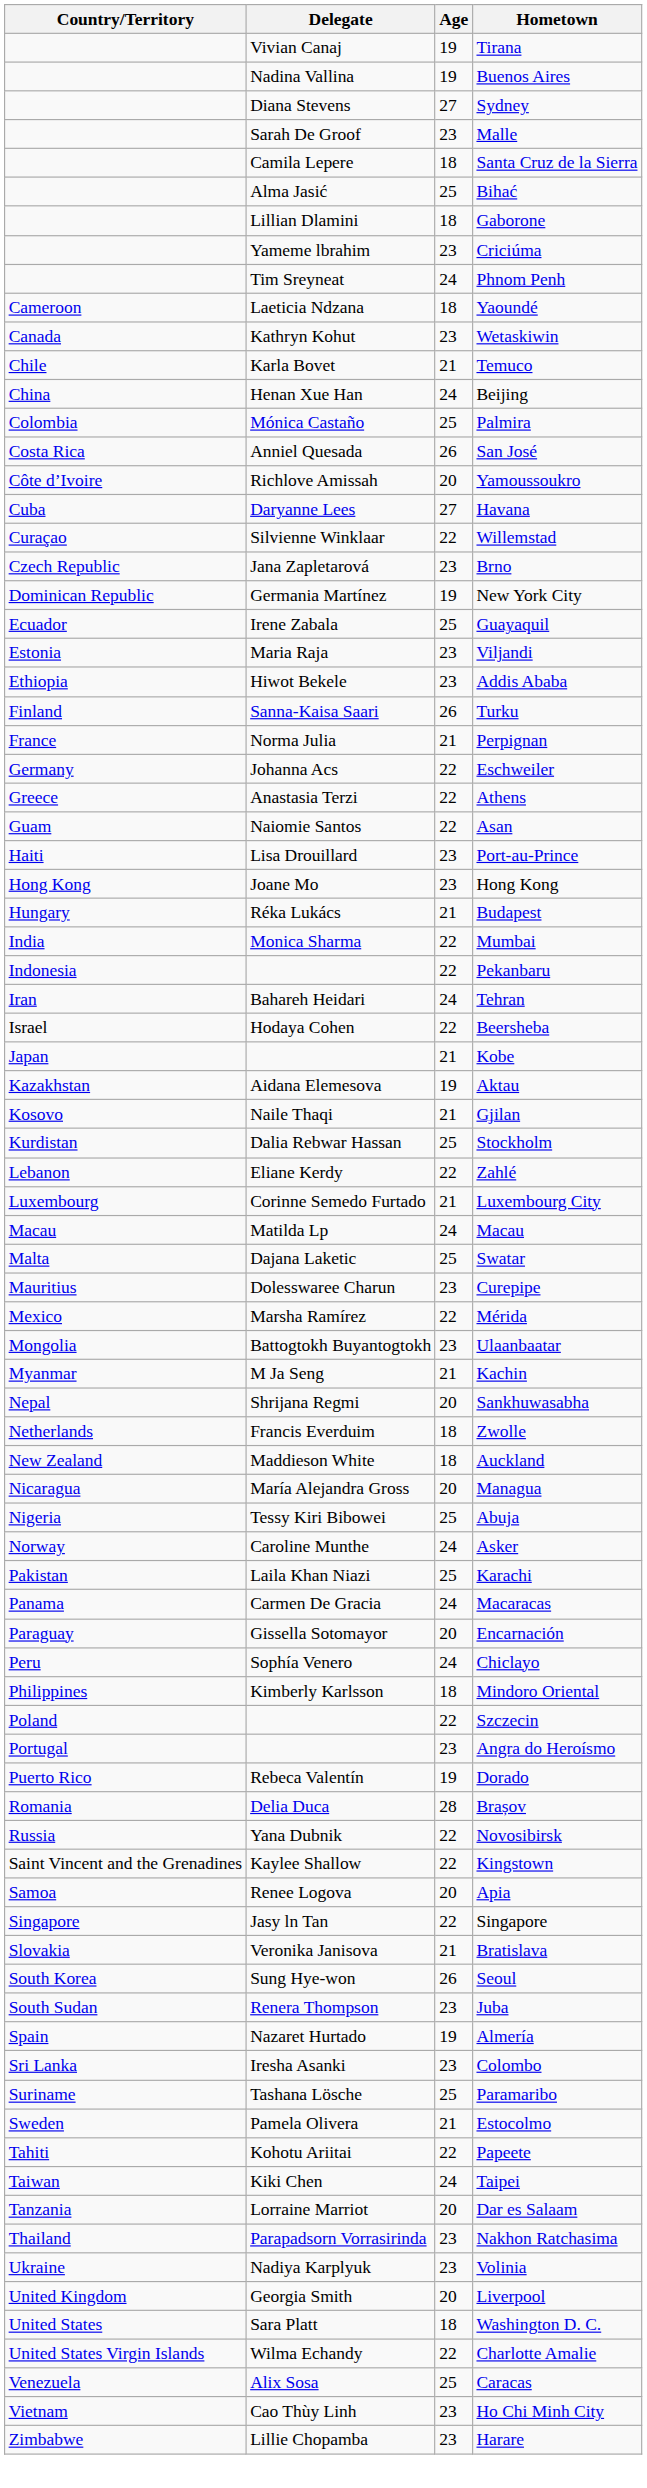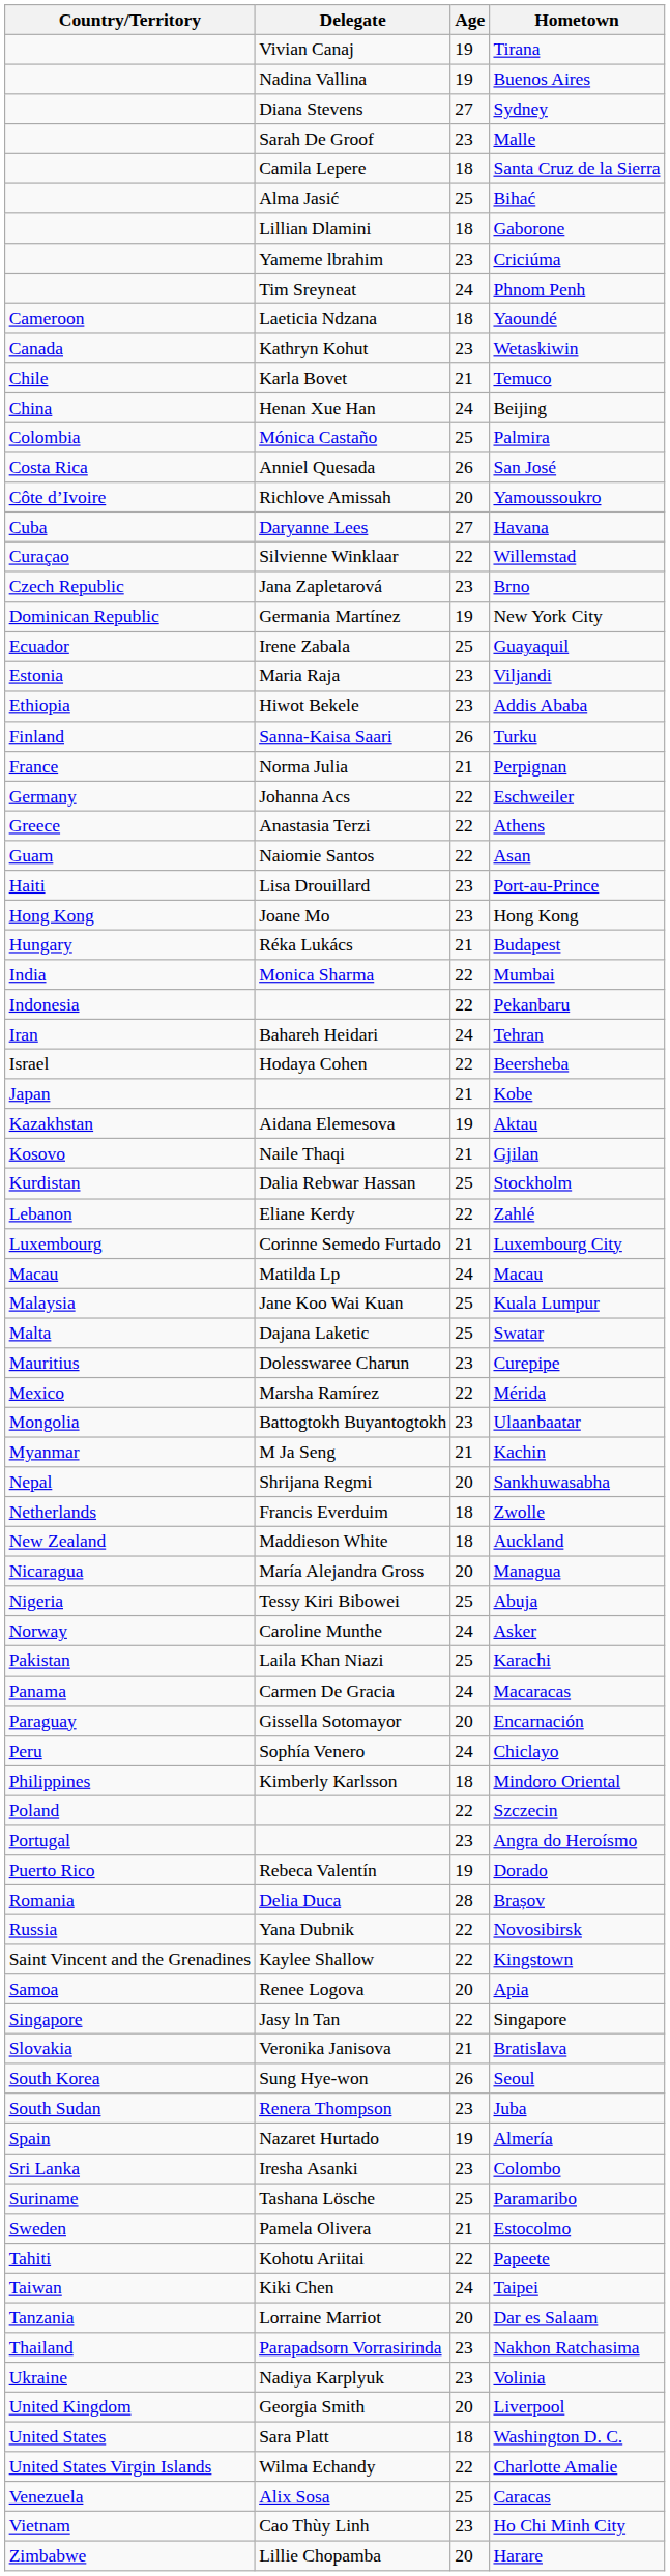 <table class="wikitable sortable" style="font-size: 95%;">
 <tr>
 <th>Country/Territory</th>
 <th>Delegate</th>
 <th>Age</th>
 <th>Hometown</th>
 </tr>
 <tr>
 <td></td>
 <td>Vivian Canaj</td>
 <td>19</td>
 <td><a href='#'>Tirana</a></td>
 </tr>
 <tr>
 <td></td>
 <td>Nadina Vallina</td>
 <td>19</td>
 <td><a href='#'>Buenos Aires</a></td>
 </tr>
 <tr>
 <td></td>
 <td>Diana Stevens</td>
 <td>27</td>
 <td><a href='#'>Sydney</a></td>
 </tr>
 <tr>
 <td></td>
 <td>Sarah De Groof</td>
 <td>23</td>
 <td><a href='#'>Malle</a></td>
 </tr>
 <tr>
 <td></td>
 <td>Camila Lepere</td>
 <td>18</td>
 <td><a href='#'>Santa Cruz de la Sierra</a></td>
 </tr>
 <tr>
 <td></td>
 <td>Alma Jasić</td>
 <td>25</td>
 <td><a href='#'>Bihać</a></td>
 </tr>
 <tr>
 <td></td>
 <td>Lillian Dlamini</td>
 <td>18</td>
 <td><a href='#'>Gaborone</a></td>
 </tr>
 <tr>
 <td></td>
 <td>Yameme lbrahim</td>
 <td>23</td>
 <td><a href='#'>Criciúma</a></td>
 </tr>
 <tr>
 <td></td>
 <td>Tim Sreyneat</td>
 <td>24</td>
 <td><a href='#'>Phnom Penh</a></td>
 </tr>
 <tr>
 <td> <a href='#'>Cameroon</a></td>
 <td>Laeticia Ndzana</td>
 <td>18</td>
 <td><a href='#'>Yaoundé</a></td>
 </tr>
 <tr>
 <td> <a href='#'>Canada</a></td>
 <td>Kathryn Kohut</td>
 <td>23</td>
 <td><a href='#'>Wetaskiwin</a></td>
 </tr>
 <tr>
 <td> <a href='#'>Chile</a></td>
 <td>Karla Bovet</td>
 <td>21</td>
 <td><a href='#'>Temuco</a></td>
 </tr>
 <tr>
 <td> <a href='#'>China</a></td>
 <td>Henan Xue Han</td>
 <td>24</td>
 <td>Beijing</td>
 </tr>
 <tr>
 <td> <a href='#'>Colombia</a></td>
 <td><a href='#'>Mónica Castaño</a></td>
 <td>25</td>
 <td><a href='#'>Palmira</a></td>
 </tr>
 <tr>
 <td> <a href='#'>Costa Rica</a></td>
 <td>Anniel Quesada</td>
 <td>26</td>
 <td><a href='#'>San José</a></td>
 </tr>
 <tr>
 <td> <a href='#'>Côte d’Ivoire</a></td>
 <td>Richlove Amissah</td>
 <td>20</td>
 <td><a href='#'>Yamoussoukro</a></td>
 </tr>
 <tr>
 <td> <a href='#'>Cuba</a></td>
 <td><a href='#'>Daryanne Lees</a></td>
 <td>27</td>
 <td><a href='#'>Havana</a></td>
 </tr>
 <tr>
 <td> <a href='#'>Curaçao</a></td>
 <td>Silvienne Winklaar</td>
 <td>22</td>
 <td><a href='#'>Willemstad</a></td>
 </tr>
 <tr>
 <td> <a href='#'>Czech Republic</a></td>
 <td>Jana Zapletarová</td>
 <td>23</td>
 <td><a href='#'>Brno</a></td>
 </tr>
 <tr>
 <td> <a href='#'>Dominican Republic</a></td>
 <td>Germania Martínez</td>
 <td>19</td>
 <td>New York City</td>
 </tr>
 <tr>
 <td> <a href='#'>Ecuador</a></td>
 <td>Irene Zabala</td>
 <td>25</td>
 <td><a href='#'>Guayaquil</a></td>
 </tr>
 <tr>
 <td> <a href='#'>Estonia</a></td>
 <td>Maria Raja</td>
 <td>23</td>
 <td><a href='#'>Viljandi</a></td>
 </tr>
 <tr>
 <td> <a href='#'>Ethiopia</a></td>
 <td>Hiwot Bekele</td>
 <td>23</td>
 <td><a href='#'>Addis Ababa</a></td>
 </tr>
 <tr>
 <td> <a href='#'>Finland</a></td>
 <td><a href='#'>Sanna-Kaisa Saari</a></td>
 <td>26</td>
 <td><a href='#'>Turku</a></td>
 </tr>
 <tr>
 <td> <a href='#'>France</a></td>
 <td>Norma Julia</td>
 <td>21</td>
 <td><a href='#'>Perpignan</a></td>
 </tr>
 <tr>
 <td> <a href='#'>Germany</a></td>
 <td>Johanna Acs</td>
 <td>22</td>
 <td><a href='#'>Eschweiler</a></td>
 </tr>
 <tr>
 <td> <a href='#'>Greece</a></td>
 <td>Anastasia Terzi</td>
 <td>22</td>
 <td><a href='#'>Athens</a></td>
 </tr>
 <tr>
 <td> <a href='#'>Guam</a></td>
 <td>Naiomie Santos</td>
 <td>22</td>
 <td><a href='#'>Asan</a></td>
 </tr>
 <tr>
 <td> <a href='#'>Haiti</a></td>
 <td>Lisa Drouillard</td>
 <td>23</td>
 <td><a href='#'>Port-au-Prince</a></td>
 </tr>
 <tr>
 <td> <a href='#'>Hong Kong</a></td>
 <td>Joane Mo</td>
 <td>23</td>
 <td>Hong Kong</td>
 </tr>
 <tr>
 <td> <a href='#'>Hungary</a></td>
 <td>Réka Lukács</td>
 <td>21</td>
 <td><a href='#'>Budapest</a></td>
 </tr>
 <tr>
 <td> <a href='#'>India</a></td>
 <td><a href='#'>Monica Sharma</a></td>
 <td>22</td>
 <td><a href='#'>Mumbai</a></td>
 </tr>
 <tr>
 <td> <a href='#'>Indonesia</a></td>
 <td></td>
 <td>22</td>
 <td><a href='#'>Pekanbaru</a></td>
 </tr>
 <tr>
 <td> <a href='#'>Iran</a></td>
 <td>Bahareh Heidari</td>
 <td>24</td>
 <td><a href='#'>Tehran</a></td>
 </tr>
 <tr>
 <td> Israel</td>
 <td>Hodaya Cohen</td>
 <td>22</td>
 <td><a href='#'>Beersheba</a></td>
 </tr>
 <tr>
 <td> <a href='#'>Japan</a></td>
 <td></td>
 <td>21</td>
 <td><a href='#'>Kobe</a></td>
 </tr>
 <tr>
 <td> <a href='#'>Kazakhstan</a></td>
 <td>Aidana Elemesova</td>
 <td>19</td>
 <td><a href='#'>Aktau</a></td>
 </tr>
 <tr>
 <td> <a href='#'>Kosovo</a></td>
 <td>Naile Thaqi</td>
 <td>21</td>
 <td><a href='#'>Gjilan</a></td>
 </tr>
 <tr>
 <td> <a href='#'>Kurdistan</a></td>
 <td>Dalia Rebwar Hassan</td>
 <td>25</td>
 <td><a href='#'>Stockholm</a></td>
 </tr>
 <tr>
 <td> <a href='#'>Lebanon</a></td>
 <td>Eliane Kerdy</td>
 <td>22</td>
 <td><a href='#'>Zahlé</a></td>
 </tr>
 <tr>
 <td> <a href='#'>Luxembourg</a></td>
 <td>Corinne Semedo Furtado</td>
 <td>21</td>
 <td><a href='#'>Luxembourg City</a></td>
 </tr>
 <tr>
 <td> <a href='#'>Macau</a></td>
 <td>Matilda Lp</td>
 <td>24</td>
 <td><a href='#'>Macau</a></td>
 </tr>
 <tr>
+<td> <a href='#'>Malaysia</a></td>
+<td>Jane Koo Wai Kuan</td>
+<td>25</td>
+<td><a href='#'>Kuala Lumpur</a></td>
+</tr>
+<tr>
 <td> <a href='#'>Malta</a></td>
 <td>Dajana Laketic</td>
 <td>25</td>
 <td><a href='#'>Swatar</a></td>
 </tr>
 <tr>
 <td> <a href='#'>Mauritius</a></td>
 <td>Dolesswaree Charun</td>
 <td>23</td>
 <td><a href='#'>Curepipe</a></td>
 </tr>
 <tr>
 <td> <a href='#'>Mexico</a></td>
 <td>Marsha Ramírez</td>
 <td>22</td>
 <td><a href='#'>Mérida</a></td>
 </tr>
 <tr>
 <td> <a href='#'>Mongolia</a></td>
 <td>Battogtokh Buyantogtokh</td>
 <td>23</td>
 <td><a href='#'>Ulaanbaatar</a></td>
 </tr>
 <tr>
 <td> <a href='#'>Myanmar</a></td>
 <td>M Ja Seng</td>
 <td>21</td>
 <td><a href='#'>Kachin</a></td>
 </tr>
 <tr>
 <td> <a href='#'>Nepal</a></td>
 <td>Shrijana Regmi</td>
 <td>20</td>
 <td><a href='#'>Sankhuwasabha</a></td>
 </tr>
 <tr>
 <td> <a href='#'>Netherlands</a></td>
 <td>Francis Everduim</td>
 <td>18</td>
 <td><a href='#'>Zwolle</a></td>
 </tr>
 <tr>
 <td> <a href='#'>New Zealand</a></td>
 <td>Maddieson White</td>
 <td>18</td>
 <td><a href='#'>Auckland</a></td>
 </tr>
 <tr>
 <td> <a href='#'>Nicaragua</a></td>
 <td>María Alejandra Gross</td>
 <td>20</td>
 <td><a href='#'>Managua</a></td>
 </tr>
 <tr>
 <td> <a href='#'>Nigeria</a></td>
 <td>Tessy Kiri Bibowei</td>
 <td>25</td>
 <td><a href='#'>Abuja</a></td>
 </tr>
 <tr>
 <td> <a href='#'>Norway</a></td>
 <td>Caroline Munthe</td>
 <td>24</td>
 <td><a href='#'>Asker</a></td>
 </tr>
 <tr>
 <td> <a href='#'>Pakistan</a></td>
 <td>Laila Khan Niazi</td>
 <td>25</td>
 <td><a href='#'>Karachi</a></td>
 </tr>
 <tr>
 <td> <a href='#'>Panama</a></td>
 <td>Carmen De Gracia</td>
 <td>24</td>
 <td><a href='#'>Macaracas</a></td>
 </tr>
 <tr>
 <td> <a href='#'>Paraguay</a></td>
 <td>Gissella Sotomayor</td>
 <td>20</td>
 <td><a href='#'>Encarnación</a></td>
 </tr>
 <tr>
 <td> <a href='#'>Peru</a></td>
 <td>Sophía Venero</td>
 <td>24</td>
 <td><a href='#'>Chiclayo</a></td>
 </tr>
 <tr>
 <td> <a href='#'>Philippines</a></td>
 <td>Kimberly Karlsson</td>
 <td>18</td>
 <td><a href='#'>Mindoro Oriental</a></td>
 </tr>
 <tr>
 <td> <a href='#'>Poland</a></td>
 <td></td>
 <td>22</td>
 <td><a href='#'>Szczecin</a></td>
 </tr>
 <tr>
 <td> <a href='#'>Portugal</a></td>
 <td></td>
 <td>23</td>
 <td><a href='#'>Angra do Heroísmo</a></td>
 </tr>
 <tr>
 <td> <a href='#'>Puerto Rico</a></td>
 <td>Rebeca Valentín</td>
 <td>19</td>
 <td><a href='#'>Dorado</a></td>
 </tr>
 <tr>
 <td> <a href='#'>Romania</a></td>
 <td><a href='#'>Delia Duca</a></td>
 <td>28</td>
 <td><a href='#'>Brașov</a></td>
 </tr>
 <tr>
 <td> <a href='#'>Russia</a></td>
 <td>Yana Dubnik</td>
 <td>22</td>
 <td><a href='#'>Novosibirsk</a></td>
 </tr>
 <tr>
 <td> Saint Vincent and the Grenadines</td>
 <td>Kaylee Shallow</td>
 <td>22</td>
 <td><a href='#'>Kingstown</a></td>
 </tr>
 <tr>
 <td> <a href='#'>Samoa</a></td>
 <td>Renee Logova</td>
 <td>20</td>
 <td><a href='#'>Apia</a></td>
 </tr>
 <tr>
 <td> <a href='#'>Singapore</a></td>
 <td>Jasy ln Tan</td>
 <td>22</td>
 <td>Singapore</td>
 </tr>
 <tr>
 <td> <a href='#'>Slovakia</a></td>
 <td>Veronika Janisova</td>
 <td>21</td>
 <td><a href='#'>Bratislava</a></td>
 </tr>
 <tr>
 <td> <a href='#'>South Korea</a></td>
 <td>Sung Hye-won</td>
 <td>26</td>
 <td><a href='#'>Seoul</a></td>
 </tr>
 <tr>
 <td> <a href='#'>South Sudan</a></td>
 <td><a href='#'>Renera Thompson</a></td>
 <td>23</td>
 <td><a href='#'>Juba</a></td>
 </tr>
 <tr>
 <td> <a href='#'>Spain</a></td>
 <td>Nazaret Hurtado</td>
 <td>19</td>
 <td><a href='#'>Almería</a></td>
 </tr>
 <tr>
 <td> <a href='#'>Sri Lanka</a></td>
 <td>Iresha Asanki</td>
 <td>23</td>
 <td><a href='#'>Colombo</a></td>
 </tr>
 <tr>
 <td> <a href='#'>Suriname</a></td>
 <td>Tashana Lösche</td>
 <td>25</td>
 <td><a href='#'>Paramaribo</a></td>
 </tr>
 <tr>
 <td> <a href='#'>Sweden</a></td>
 <td>Pamela Olivera</td>
 <td>21</td>
 <td><a href='#'>Estocolmo</a></td>
 </tr>
 <tr>
 <td> <a href='#'>Tahiti</a></td>
 <td>Kohotu Ariitai</td>
 <td>22</td>
 <td><a href='#'>Papeete</a></td>
 </tr>
 <tr>
 <td> <a href='#'>Taiwan</a></td>
 <td>Kiki Chen</td>
 <td>24</td>
 <td><a href='#'>Taipei</a></td>
 </tr>
 <tr>
 <td> <a href='#'>Tanzania</a></td>
 <td>Lorraine Marriot</td>
 <td>20</td>
 <td><a href='#'>Dar es Salaam</a></td>
 </tr>
 <tr>
 <td> <a href='#'>Thailand</a></td>
 <td><a href='#'>Parapadsorn Vorrasirinda</a></td>
 <td>23</td>
 <td><a href='#'>Nakhon Ratchasima</a></td>
 </tr>
 <tr>
 <td> <a href='#'>Ukraine</a></td>
 <td>Nadiya Karplyuk</td>
 <td>23</td>
 <td><a href='#'>Volinia</a></td>
 </tr>
 <tr>
 <td> <a href='#'>United Kingdom</a></td>
 <td>Georgia Smith</td>
 <td>20</td>
 <td><a href='#'>Liverpool</a></td>
 </tr>
 <tr>
 <td> <a href='#'>United States</a></td>
 <td>Sara Platt</td>
 <td>18</td>
 <td><a href='#'>Washington D. C.</a></td>
 </tr>
 <tr>
 <td> <a href='#'>United States Virgin Islands</a></td>
 <td>Wilma Echandy</td>
 <td>22</td>
 <td><a href='#'>Charlotte Amalie</a></td>
 </tr>
 <tr>
 <td> <a href='#'>Venezuela</a></td>
 <td><a href='#'>Alix Sosa</a></td>
 <td>25</td>
 <td><a href='#'>Caracas</a></td>
 </tr>
 <tr>
 <td> <a href='#'>Vietnam</a></td>
 <td>Cao Thùy Linh</td>
 <td>23</td>
 <td><a href='#'>Ho Chi Minh City</a></td>
 </tr>
 <tr>
 <td> <a href='#'>Zimbabwe</a></td>
 <td>Lillie Chopamba</td>
-<td>23</td>
+<td>20</td>
 <td><a href='#'>Harare</a></td>
 </tr>
 </table>
